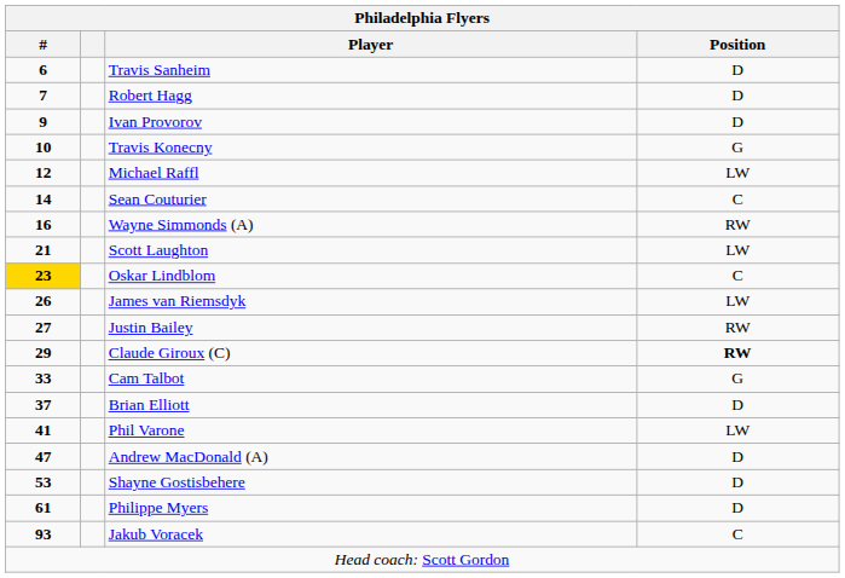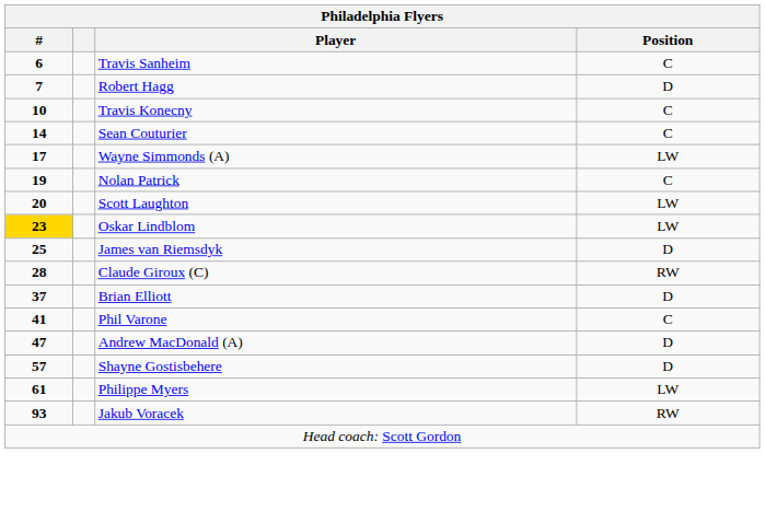 <table class="wikitable" style="width:65%; text-align:center;">
 <tr>
 <th colspan=4>Philadelphia Flyers</th>
 </tr>
 <tr>
 <th>#</th>
 <th></th>
 <th>Player</th>
 <th>Position</th>
 </tr>
 <tr>
 <td><strong>6</strong></td>
 <td align=center></td>
 <td align=left><a href='#'>Travis Sanheim</a></td>
-<td>D</td>
+<td>C</td>
 </tr>
 <tr>
 <td><strong>7</strong></td>
 <td align=center></td>
 <td align=left><a href='#'>Robert Hagg</a></td>
 <td>D</td>
 </tr>
 <tr>
-<td><strong>9</strong></td>
-<td align=center></td>
-<td align=left><a href='#'>Ivan Provorov</a></td>
-<td>D</td>
-</tr>
-<tr>
 <td><strong>10</strong></td>
 <td align=center></td>
 <td align=left><a href='#'>Travis Konecny</a></td>
-<td>G</td>
-</tr>
-<tr>
-<td><strong>12</strong></td>
-<td align=center></td>
-<td align=left><a href='#'>Michael Raffl</a></td>
-<td>LW</td>
+<td>C</td>
 </tr>
 <tr>
 <td><strong>14</strong></td>
 <td align=center></td>
 <td align=left><a href='#'>Sean Couturier</a></td>
 <td>C</td>
 </tr>
 <tr>
-<td><strong>16</strong></td>
+<td><strong>17</strong></td>
 <td align=center></td>
 <td align=left><a href='#'>Wayne Simmonds</a> (A)</td>
-<td>RW</td>
+<td>LW</td>
 </tr>
 <tr>
-<td><strong>21</strong></td>
+<td><strong>19</strong></td>
+<td align=center></td>
+<td align=left><a href='#'>Nolan Patrick</a></td>
+<td>C</td>
+</tr>
+<tr>
+<td><strong>20</strong></td>
 <td align=center></td>
 <td align=left><a href='#'>Scott Laughton</a></td>
 <td>LW</td>
 </tr>
 <tr>
 <td style="background: gold;"><strong>23</strong></td>
 <td align=center></td>
 <td align=left><a href='#'>Oskar Lindblom</a></td>
-<td>C</td>
-</tr>
-<tr>
-<td><strong>26</strong></td>
-<td align=center></td>
-<td align=left><a href='#'>James van Riemsdyk</a></td>
 <td>LW</td>
 </tr>
 <tr>
-<td><strong>27</strong></td>
+<td><strong>25</strong></td>
 <td align=center></td>
-<td align=left><a href='#'>Justin Bailey</a></td>
-<td>RW</td>
+<td align=left><a href='#'>James van Riemsdyk</a></td>
+<td>D</td>
 </tr>
 <tr>
-<td><strong>29</strong></td>
+<td><strong>28</strong></td>
 <td align=center></td>
 <td align=left><a href='#'>Claude Giroux</a> (C)</td>
-<td><strong>RW</strong></td>
-</tr>
-<tr>
-<td><strong>33</strong></td>
-<td align=center></td>
-<td align=left><a href='#'>Cam Talbot</a></td>
-<td>G</td>
+<td>RW</td>
 </tr>
 <tr>
 <td><strong>37</strong></td>
 <td align=center></td>
 <td align=left><a href='#'>Brian Elliott</a></td>
 <td>D</td>
 </tr>
 <tr>
 <td><strong>41</strong></td>
 <td align=center></td>
 <td align=left><a href='#'>Phil Varone</a></td>
-<td>LW</td>
+<td>C</td>
 </tr>
 <tr>
 <td><strong>47</strong></td>
 <td align=center></td>
 <td align=left><a href='#'>Andrew MacDonald</a> (A)</td>
 <td>D</td>
 </tr>
 <tr>
-<td><strong>53</strong></td>
+<td><strong>57</strong></td>
 <td align=center></td>
 <td align=left><a href='#'>Shayne Gostisbehere</a></td>
 <td>D</td>
 </tr>
 <tr>
 <td><strong>61</strong></td>
 <td align=center></td>
 <td align=left><a href='#'>Philippe Myers</a></td>
-<td>D</td>
+<td>LW</td>
 </tr>
 <tr>
 <td><strong>93</strong></td>
 <td align=center></td>
 <td align=left><a href='#'>Jakub Voracek</a></td>
-<td>C</td>
+<td>RW</td>
 </tr>
 <tr>
 <td colspan=4><em>Head coach:</em>  <a href='#'>Scott Gordon</a></td>
 </tr>
 </table>
